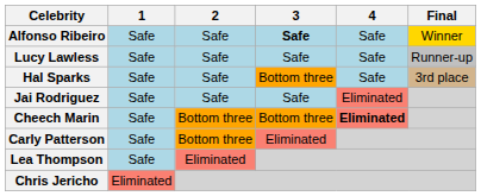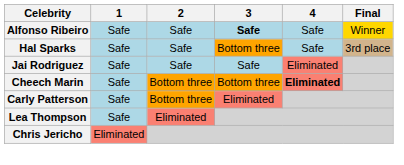 <table class="wikitable" style="font-size:95%; text-align:center;">
 <tr>
 <th>Celebrity</th>
 <th>1</th>
 <th>2</th>
 <th>3</th>
 <th>4</th>
 <th>Final</th>
 </tr>
 <tr>
 <th>Alfonso Ribeiro</th>
 <td style="background:LightBlue">Safe</td>
 <td style="background:lightblue">Safe</td>
 <td style="background:LightBlue"><strong>Safe</strong></td>
 <td style="background:LightBlue">Safe</td>
 <td style="background:gold;">Winner</td>
-</tr>
-<tr>
-<th>Lucy Lawless</th>
-<td style="background:LightBlue">Safe</td>
-<td style="background:lightblue">Safe</td>
-<td style="background:LightBlue">Safe</td>
-<td style="background:LightBlue">Safe</td>
-<td style="background:silver;">Runner-up</td>
 </tr>
 <tr>
 <th>Hal Sparks</th>
 <td style="background:LightBlue">Safe</td>
 <td style="background:lightblue">Safe</td>
 <td style="background:orange">Bottom three</td>
 <td style="background:LightBlue">Safe</td>
 <td style="background:tan;">3rd place</td>
 </tr>
 <tr>
 <th>Jai Rodriguez</th>
 <td style="background:LightBlue">Safe</td>
 <td style="background:lightblue">Safe</td>
 <td style="background:LightBlue">Safe</td>
 <td style="background:#FA8072">Eliminated</td>
 <td style="background:lightgray;"></td>
 </tr>
 <tr>
 <th>Cheech Marin</th>
 <td style="background:LightBlue">Safe</td>
 <td style="background:orange">Bottom three</td>
 <td style="background:orange">Bottom three</td>
 <td style="background:#FA8072"><strong>Eliminated</strong></td>
 <td style="background:lightgray;"></td>
 </tr>
 <tr>
 <th>Carly Patterson</th>
 <td style="background:LightBlue">Safe</td>
 <td style="background:orange">Bottom three</td>
 <td style="background:#FA8072">Eliminated</td>
 <td style="background:lightgray;" colspan="2"></td>
 </tr>
 <tr>
 <th>Lea Thompson</th>
 <td style="background:LightBlue">Safe</td>
 <td style="background:#FA8072">Eliminated</td>
 <td style="background:lightgray;" colspan="3"></td>
 </tr>
 <tr>
 <th>Chris Jericho</th>
 <td style="background:#FA8072">Eliminated</td>
 <td style="background:lightgray;" colspan="4"></td>
 </tr>
 </table>
